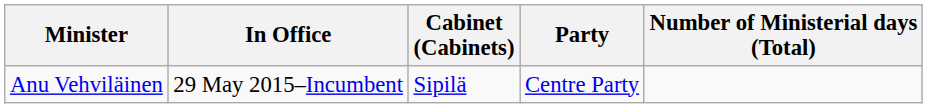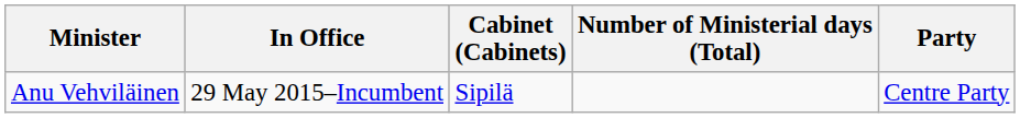 <table class="wikitable">
 <tr>
 <th>Minister</th>
 <th>In Office</th>
 <th>Cabinet<br>(Cabinets)</th>
+<th>Number of Ministerial days <br>(Total)</th>
 <th>Party</th>
-<th>Number of Ministerial days <br>(Total)</th>
 </tr>
 <tr>
 <td><a href='#'>Anu Vehviläinen</a></td>
 <td>29 May 2015–<a href='#'>Incumbent</a></td>
 <td><a href='#'>Sipilä</a></td>
+<td></td>
 <td><a href='#'>Centre Party</a></td>
-<td></td>
 </tr>
 </table>
